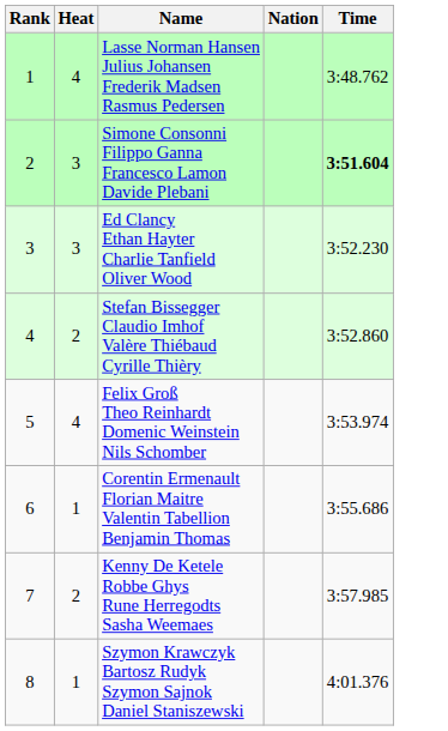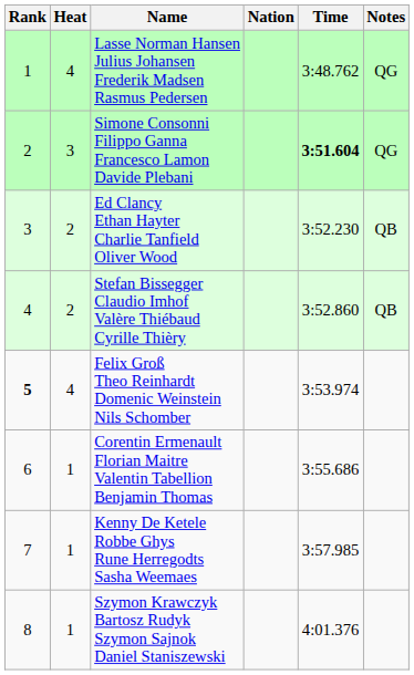 <table class="wikitable sortable" style="text-align:center">
 <tr>
 <th>Rank</th>
 <th>Heat</th>
 <th>Name</th>
 <th>Nation</th>
 <th>Time</th>
+<th>Notes</th>
 </tr>
 <tr bgcolor=bbffbb>
 <td>1</td>
 <td>4</td>
 <td align=left><a href='#'>Lasse Norman Hansen</a><br><a href='#'>Julius Johansen</a><br><a href='#'>Frederik Madsen</a><br><a href='#'>Rasmus Pedersen</a></td>
 <td align=left></td>
 <td>3:48.762</td>
+<td>QG</td>
 </tr>
 <tr bgcolor=bbffbb>
 <td>2</td>
 <td>3</td>
 <td align=left><a href='#'>Simone Consonni</a><br><a href='#'>Filippo Ganna</a><br><a href='#'>Francesco Lamon</a><br><a href='#'>Davide Plebani</a></td>
 <td align=left></td>
 <td><strong>3:51.604</strong></td>
+<td>QG</td>
 </tr>
 <tr bgcolor=ddffdd>
 <td>3</td>
-<td>3</td>
+<td>2</td>
 <td align=left><a href='#'>Ed Clancy</a><br><a href='#'>Ethan Hayter</a><br><a href='#'>Charlie Tanfield</a><br><a href='#'>Oliver Wood</a></td>
 <td align=left></td>
 <td>3:52.230</td>
+<td>QB</td>
 </tr>
 <tr bgcolor=ddffdd>
 <td>4</td>
 <td>2</td>
 <td align=left><a href='#'>Stefan Bissegger</a><br><a href='#'>Claudio Imhof</a><br><a href='#'>Valère Thiébaud</a><br><a href='#'>Cyrille Thièry</a></td>
 <td align=left></td>
 <td>3:52.860</td>
+<td>QB</td>
 </tr>
 <tr>
-<td>5</td>
+<td><strong>5</strong></td>
 <td>4</td>
 <td align=left><a href='#'>Felix Groß</a><br><a href='#'>Theo Reinhardt</a><br><a href='#'>Domenic Weinstein</a><br><a href='#'>Nils Schomber</a></td>
 <td align=left></td>
 <td>3:53.974</td>
+<td></td>
 </tr>
 <tr>
 <td>6</td>
 <td>1</td>
 <td align=left><a href='#'>Corentin Ermenault</a><br><a href='#'>Florian Maitre</a><br><a href='#'>Valentin Tabellion</a><br><a href='#'>Benjamin Thomas</a></td>
 <td align=left></td>
 <td>3:55.686</td>
+<td></td>
 </tr>
 <tr>
 <td>7</td>
-<td>2</td>
+<td>1</td>
 <td align=left><a href='#'>Kenny De Ketele</a><br><a href='#'>Robbe Ghys</a><br><a href='#'>Rune Herregodts</a><br><a href='#'>Sasha Weemaes</a></td>
 <td align=left></td>
 <td>3:57.985</td>
+<td></td>
 </tr>
 <tr>
 <td>8</td>
 <td>1</td>
 <td align=left><a href='#'>Szymon Krawczyk</a><br><a href='#'>Bartosz Rudyk</a><br><a href='#'>Szymon Sajnok</a><br><a href='#'>Daniel Staniszewski</a></td>
 <td align=left></td>
 <td>4:01.376</td>
+<td></td>
 </tr>
 </table>
